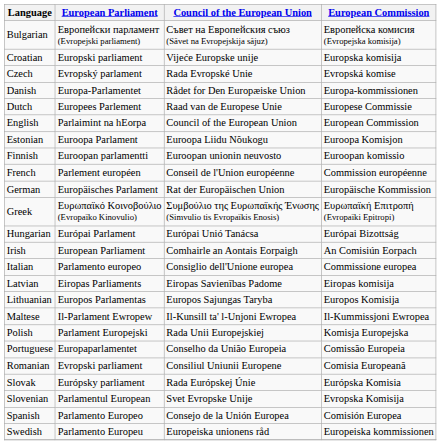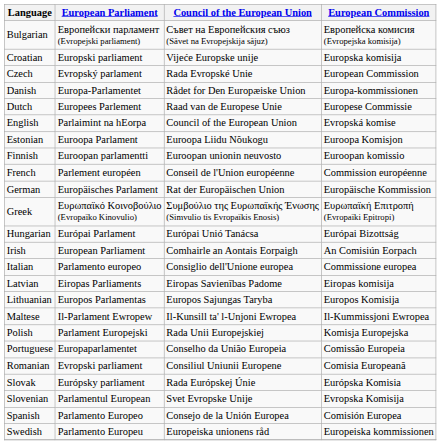 <table class="wikitable">
 <tr>
 <th>Language</th>
 <th><a href='#'>European Parliament</a></th>
 <th><a href='#'>Council of the European Union</a></th>
 <th><a href='#'>European Commission</a></th>
 </tr>
 <tr>
 <td>Bulgarian</td>
 <td>Европейски парламент<br><small>(Evropejski parliament)</small></td>
 <td>Съвет на Европейския съюз<br><small>(Săvet na Evropejskija săjuz)</small></td>
 <td>Европейска комисия<br><small>(Evropejska komisija)</small></td>
 </tr>
 <tr>
 <td>Croatian</td>
 <td>Europski parliament</td>
 <td>Vijeće Europske unije</td>
 <td>Europska komisija</td>
 </tr>
 <tr>
 <td>Czech</td>
 <td>Evropský parlament</td>
 <td>Rada Evropské Unie</td>
-<td>Evropská komise</td>
+<td>European Commission</td>
 </tr>
 <tr>
 <td>Danish</td>
 <td>Europa-Parlamentet</td>
 <td>Rådet for Den Europæiske Union</td>
 <td>Europa-kommissionen</td>
 </tr>
 <tr>
 <td>Dutch</td>
 <td>Europees Parlement</td>
 <td>Raad van de Europese Unie</td>
 <td>Europese Commissie</td>
 </tr>
 <tr>
 <td>English</td>
 <td>Parlaimint na hEorpa</td>
 <td>Council of the European Union</td>
-<td>European Commission</td>
+<td>Evropská komise</td>
 </tr>
 <tr>
 <td>Estonian</td>
 <td>Euroopa Parlament</td>
 <td>Euroopa Liidu Nõukogu</td>
 <td>Euroopa Komisjon</td>
 </tr>
 <tr>
 <td>Finnish</td>
 <td>Euroopan parlamentti</td>
 <td>Euroopan unionin neuvosto</td>
 <td>Euroopan komissio</td>
 </tr>
 <tr>
 <td>French</td>
 <td>Parlement européen</td>
 <td>Conseil de l'Union européenne</td>
 <td>Commission européenne</td>
 </tr>
 <tr>
 <td>German</td>
 <td>Europäisches Parlament</td>
 <td>Rat der Europäischen Union</td>
 <td>Europäische Kommission</td>
 </tr>
 <tr>
 <td>Greek</td>
 <td>Ευρωπαϊκό Κοινοβούλιο<br><small>(Evropaïko Kinovulio)</small></td>
 <td>Συμβούλιο της Ευρωπαϊκής Ένωσης<br><small>(Simvulio tis Evropaïkis Enosis)</small></td>
 <td>Ευρωπαϊκή Επιτροπή<br><small>(Evropaïki Epitropi)</small></td>
 </tr>
 <tr>
 <td>Hungarian</td>
 <td>Európai Parlament</td>
 <td>Európai Unió Tanácsa</td>
 <td>Európai Bizottság</td>
 </tr>
 <tr>
 <td>Irish</td>
 <td>European Parliament</td>
 <td>Comhairle an Aontais Eorpaigh</td>
 <td>An Comisiún Eorpach</td>
 </tr>
 <tr>
 <td>Italian</td>
 <td>Parlamento europeo</td>
 <td>Consiglio dell'Unione europea</td>
 <td>Commissione europea</td>
 </tr>
 <tr>
 <td>Latvian</td>
 <td>Eiropas Parliaments</td>
 <td>Eiropas Savienības Padome</td>
 <td>Eiropas komisija</td>
 </tr>
 <tr>
 <td>Lithuanian</td>
 <td>Europos Parlamentas</td>
 <td>Europos Sajungas Taryba</td>
 <td>Europos Komisija</td>
 </tr>
 <tr>
 <td>Maltese</td>
 <td>Il-Parlament Ewropew</td>
 <td>Il-Kunsill ta' l-Unjoni Ewropea</td>
 <td>Il-Kummissjoni Ewropea</td>
 </tr>
 <tr>
 <td>Polish</td>
 <td>Parlament Europejski</td>
 <td>Rada Unii Europejskiej</td>
 <td>Komisja Europejska</td>
 </tr>
 <tr>
 <td>Portuguese</td>
 <td>Europaparlamentet</td>
 <td>Conselho da União Europeia</td>
 <td>Comissão Europeia</td>
 </tr>
 <tr>
 <td>Romanian</td>
 <td>Evropski parliament</td>
 <td>Consiliul Uniunii Europene</td>
 <td>Comisia Europeană</td>
 </tr>
 <tr>
 <td>Slovak</td>
 <td>Európsky parliament</td>
 <td>Rada Európskej Únie</td>
 <td>Európska Komisia</td>
 </tr>
 <tr>
 <td>Slovenian</td>
 <td>Parlamentul European</td>
 <td>Svet Evropske Unije</td>
 <td>Evropska Komisija</td>
 </tr>
 <tr>
 <td>Spanish</td>
 <td>Parlamento Europeo</td>
 <td>Consejo de la Unión Europea</td>
 <td>Comisión Europea</td>
 </tr>
 <tr>
 <td>Swedish</td>
 <td>Parlamento Europeu</td>
 <td>Europeiska unionens råd</td>
 <td>Europeiska kommissionen</td>
 </tr>
 <tr>
 </tr>
 </table>
